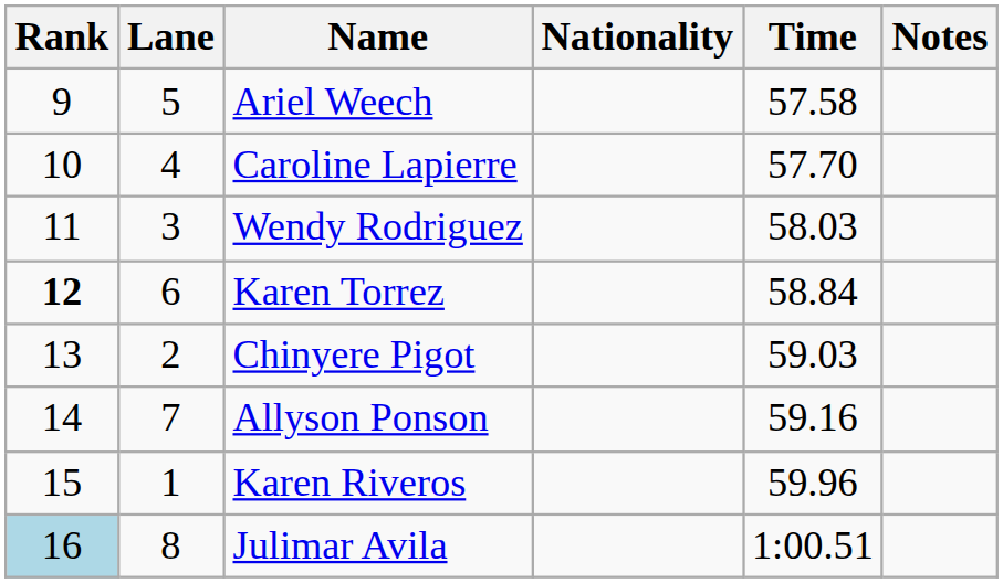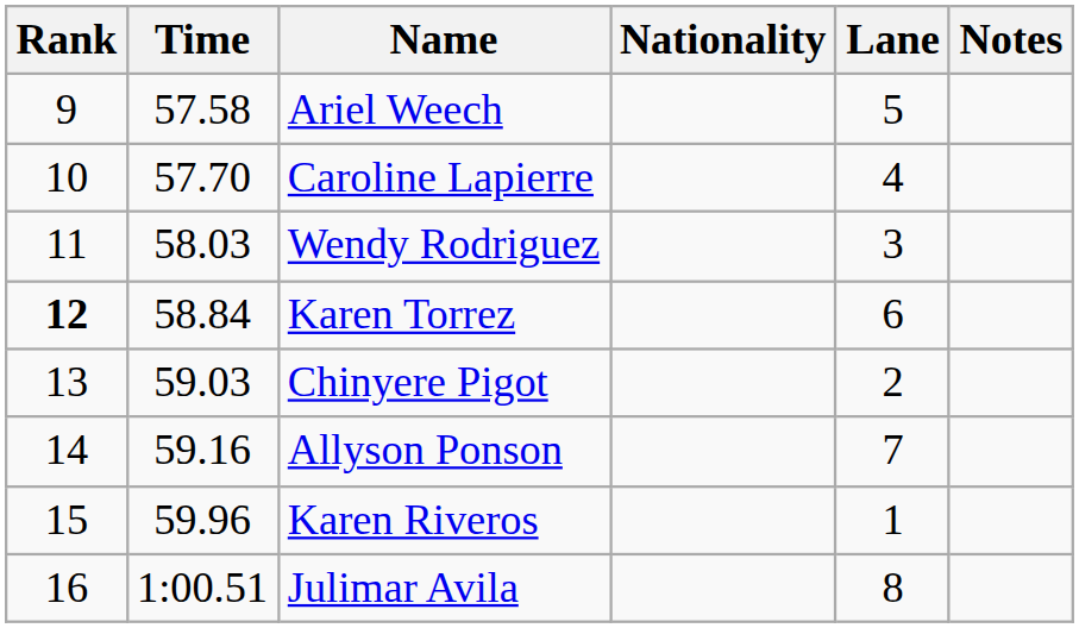 <table class="wikitable sortable" style="text-align:center">
 <tr>
 <th>Rank</th>
-<th>Lane</th>
+<th>Time</th>
 <th>Name</th>
 <th>Nationality</th>
-<th>Time</th>
+<th>Lane</th>
 <th>Notes</th>
 </tr>
 <tr>
 <td>9</td>
-<td>5</td>
+<td>57.58</td>
 <td align=left><a href='#'>Ariel Weech</a></td>
 <td align=left></td>
-<td>57.58</td>
+<td>5</td>
 <td></td>
 </tr>
 <tr>
 <td>10</td>
-<td>4</td>
+<td>57.70</td>
 <td align=left><a href='#'>Caroline Lapierre</a></td>
 <td align=left></td>
-<td>57.70</td>
+<td>4</td>
 <td></td>
 </tr>
 <tr>
 <td>11</td>
-<td>3</td>
+<td>58.03</td>
 <td align=left><a href='#'>Wendy Rodriguez</a></td>
 <td align=left></td>
-<td>58.03</td>
+<td>3</td>
 <td></td>
 </tr>
 <tr>
 <td><strong>12</strong></td>
-<td>6</td>
+<td>58.84</td>
 <td align=left><a href='#'>Karen Torrez</a></td>
 <td align=left></td>
-<td>58.84</td>
+<td>6</td>
 <td></td>
 </tr>
 <tr>
 <td>13</td>
-<td>2</td>
+<td>59.03</td>
 <td align=left><a href='#'>Chinyere Pigot</a></td>
 <td align=left></td>
-<td>59.03</td>
+<td>2</td>
 <td></td>
 </tr>
 <tr>
 <td>14</td>
-<td>7</td>
+<td>59.16</td>
 <td align=left><a href='#'>Allyson Ponson</a></td>
 <td align=left></td>
-<td>59.16</td>
+<td>7</td>
 <td></td>
 </tr>
 <tr>
 <td>15</td>
-<td>1</td>
+<td>59.96</td>
 <td align=left><a href='#'>Karen Riveros</a></td>
 <td align=left></td>
-<td>59.96</td>
+<td>1</td>
 <td></td>
 </tr>
 <tr>
-<td style="background: lightblue;">16</td>
-<td>8</td>
+<td>16</td>
+<td>1:00.51</td>
 <td align=left><a href='#'>Julimar Avila</a></td>
 <td align=left></td>
-<td>1:00.51</td>
+<td>8</td>
 <td></td>
 </tr>
 </table>
